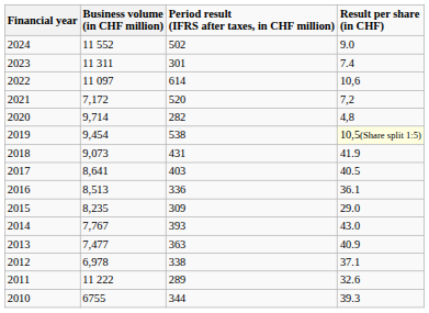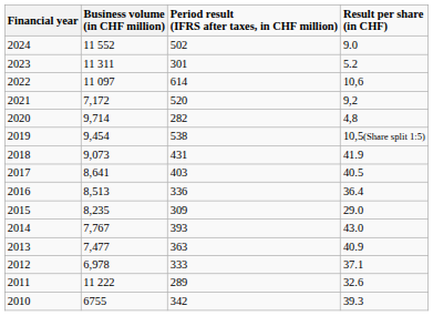 <table class="wikitable">
 <tr>
 <th>Financial year</th>
 <th>Business volume<br><strong>(in CHF million)</strong></th>
 <td><strong>Period result</strong><br><strong>(IFRS after taxes, in CHF million)</strong></td>
 <td><strong>Result per share</strong><br><strong>(in CHF)</strong></td>
 </tr>
 <tr>
 <td>2024</td>
 <td>11 552</td>
 <td>502</td>
 <td>9.0</td>
 </tr>
 <tr>
 <td>2023</td>
 <td>11 311</td>
 <td>301</td>
-<td>7.4</td>
+<td>5.2</td>
 </tr>
 <tr>
 <td>2022</td>
 <td>11 097</td>
 <td>614</td>
 <td>10,6</td>
 </tr>
 <tr>
 <td>2021</td>
 <td>7,172</td>
 <td>520</td>
-<td>7,2</td>
+<td>9,2</td>
 </tr>
 <tr>
 <td>2020</td>
 <td>9,714</td>
 <td>282</td>
 <td>4,8</td>
 </tr>
 <tr>
 <td>2019</td>
 <td>9,454</td>
 <td>538</td>
-<td style="background: lightyellow;">10,5<small>(Share split 1:5)</small></td>
+<td>10,5<small>(Share split 1:5)</small></td>
 </tr>
 <tr>
 <td>2018</td>
 <td>9,073</td>
 <td>431</td>
 <td>41.9</td>
 </tr>
 <tr>
 <td>2017</td>
 <td>8,641</td>
 <td>403</td>
 <td>40.5</td>
 </tr>
 <tr>
 <td>2016</td>
 <td>8,513</td>
 <td>336</td>
-<td>36.1</td>
+<td>36.4</td>
 </tr>
 <tr>
 <td>2015</td>
 <td>8,235</td>
 <td>309</td>
 <td>29.0</td>
 </tr>
 <tr>
 <td>2014</td>
 <td>7,767</td>
 <td>393</td>
 <td>43.0</td>
 </tr>
 <tr>
 <td>2013</td>
 <td>7,477</td>
 <td>363</td>
 <td>40.9</td>
 </tr>
 <tr>
 <td>2012</td>
 <td>6,978</td>
-<td>338</td>
+<td>333</td>
 <td>37.1</td>
 </tr>
 <tr>
 <td>2011</td>
 <td>11 222</td>
 <td>289</td>
 <td>32.6</td>
 </tr>
 <tr>
 <td>2010</td>
 <td>6755</td>
-<td>344</td>
+<td>342</td>
 <td>39.3</td>
 </tr>
 </table>
